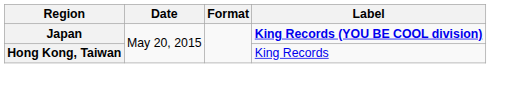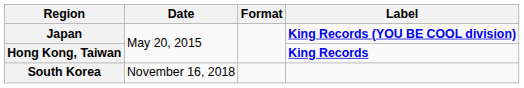 <table class="wikitable plainrowheaders">
 <tr>
 <th>Region</th>
 <th>Date</th>
 <th>Format</th>
 <th>Label</th>
 </tr>
 <tr>
 <th scope="row">Japan</th>
 <td rowspan="2">May 20, 2015</td>
 <td rowspan="2"></td>
 <td><strong><a href='#'>King Records (YOU BE COOL division)</a></strong></td>
 </tr>
 <tr>
 <th scope="row">Hong Kong, Taiwan</th>
-<td><a href='#'>King Records</a></td>
+<td><strong><a href='#'>King Records</a></strong></td>
+</tr>
+<tr>
+<th scope="row">South Korea</th>
+<td>November 16, 2018</td>
+<td></td>
+<td></td>
 </tr>
 </table>
